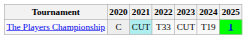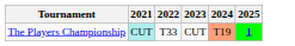 <table class="wikitable" style="font-size:95%;text-align:center;">
 <tr>
 <th>Tournament</th>
-<th>2020</th>
 <th>2021</th>
 <th>2022</th>
 <th>2023</th>
 <th>2024</th>
 <th>2025</th>
 </tr>
 <tr>
 <td align=left><a href='#'>The Players Championship</a></td>
-<td style="background:#eeeeee;">C</td>
 <td style="background: paleturquoise;">CUT</td>
 <td>T33</td>
 <td>CUT</td>
-<td>T19</td>
+<td style="background: lightsalmon;">T19</td>
 <td style="background:lime;"><a href='#'><strong>1</strong></a></td>
 </tr>
 </table>
